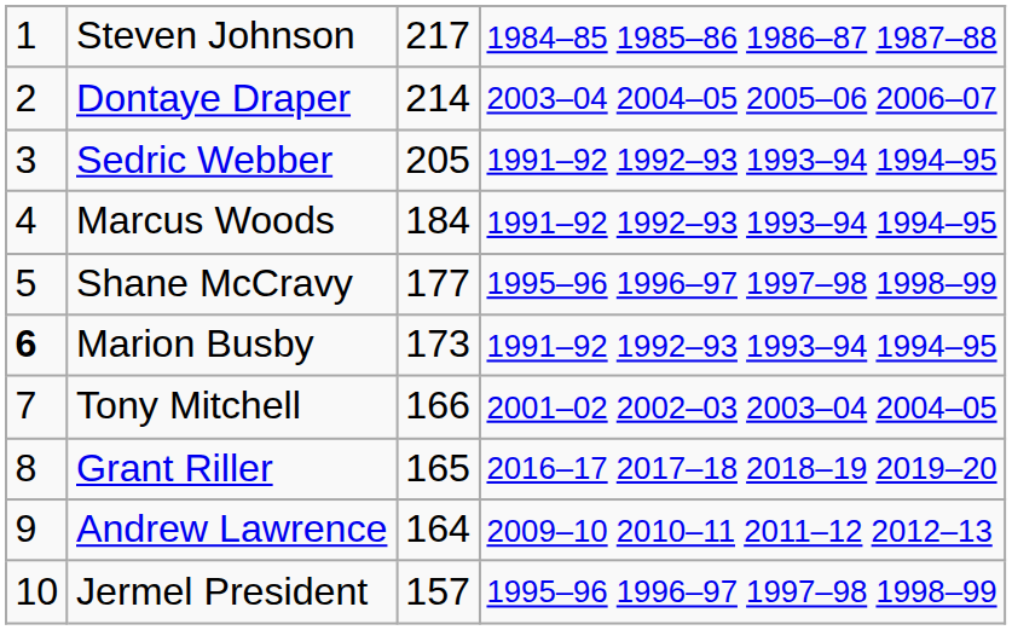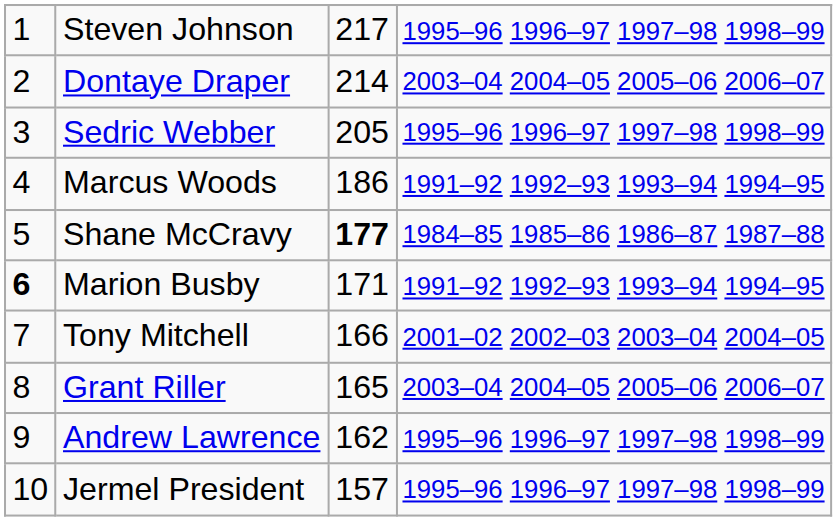 <table class="wikitable">
 <tr>
 </tr>
 <tr>
 <td>1</td>
 <td>Steven Johnson</td>
 <td>217</td>
-<td style="font-size:80%;"><a href='#'>1984–85</a> <a href='#'>1985–86</a> <a href='#'>1986–87</a> <a href='#'>1987–88</a></td>
+<td style="font-size:80%;"><a href='#'>1995–96</a> <a href='#'>1996–97</a> <a href='#'>1997–98</a> <a href='#'>1998–99</a></td>
 </tr>
 <tr>
 <td>2</td>
 <td><a href='#'>Dontaye Draper</a></td>
 <td>214</td>
 <td style="font-size:80%;"><a href='#'>2003–04</a> <a href='#'>2004–05</a> <a href='#'>2005–06</a> <a href='#'>2006–07</a></td>
 </tr>
 <tr>
 <td>3</td>
 <td><a href='#'>Sedric Webber</a></td>
 <td>205</td>
-<td style="font-size:80%;"><a href='#'>1991–92</a> <a href='#'>1992–93</a> <a href='#'>1993–94</a> <a href='#'>1994–95</a></td>
+<td style="font-size:80%;"><a href='#'>1995–96</a> <a href='#'>1996–97</a> <a href='#'>1997–98</a> <a href='#'>1998–99</a></td>
 </tr>
 <tr>
 <td>4</td>
 <td>Marcus Woods</td>
-<td>184</td>
+<td>186</td>
 <td style="font-size:80%;"><a href='#'>1991–92</a> <a href='#'>1992–93</a> <a href='#'>1993–94</a> <a href='#'>1994–95</a></td>
 </tr>
 <tr>
 <td>5</td>
 <td>Shane McCravy</td>
-<td>177</td>
-<td style="font-size:80%;"><a href='#'>1995–96</a> <a href='#'>1996–97</a> <a href='#'>1997–98</a> <a href='#'>1998–99</a></td>
+<td><strong>177</strong></td>
+<td style="font-size:80%;"><a href='#'>1984–85</a> <a href='#'>1985–86</a> <a href='#'>1986–87</a> <a href='#'>1987–88</a></td>
 </tr>
 <tr>
 <td><strong>6</strong></td>
 <td>Marion Busby</td>
-<td>173</td>
+<td>171</td>
 <td style="font-size:80%;"><a href='#'>1991–92</a> <a href='#'>1992–93</a> <a href='#'>1993–94</a> <a href='#'>1994–95</a></td>
 </tr>
 <tr>
 <td>7</td>
 <td>Tony Mitchell</td>
 <td>166</td>
 <td style="font-size:80%;"><a href='#'>2001–02</a> <a href='#'>2002–03</a> <a href='#'>2003–04</a> <a href='#'>2004–05</a></td>
 </tr>
 <tr>
 <td>8</td>
 <td><a href='#'>Grant Riller</a></td>
 <td>165</td>
-<td style="font-size:80%;"><a href='#'>2016–17</a> <a href='#'>2017–18</a> <a href='#'>2018–19</a> <a href='#'>2019–20</a></td>
+<td style="font-size:80%;"><a href='#'>2003–04</a> <a href='#'>2004–05</a> <a href='#'>2005–06</a> <a href='#'>2006–07</a></td>
 </tr>
 <tr>
 <td>9</td>
 <td><a href='#'>Andrew Lawrence</a></td>
-<td>164</td>
-<td style="font-size:80%;"><a href='#'>2009–10</a> <a href='#'>2010–11</a> <a href='#'>2011–12</a> <a href='#'>2012–13</a></td>
+<td>162</td>
+<td style="font-size:80%;"><a href='#'>1995–96</a> <a href='#'>1996–97</a> <a href='#'>1997–98</a> <a href='#'>1998–99</a></td>
 </tr>
 <tr>
 <td>10</td>
 <td>Jermel President</td>
 <td>157</td>
 <td style="font-size:80%;"><a href='#'>1995–96</a> <a href='#'>1996–97</a> <a href='#'>1997–98</a> <a href='#'>1998–99</a></td>
 </tr>
 </table>
